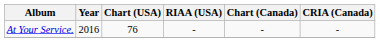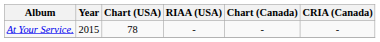 <table class="wikitable" style="text-align:center;">
 <tr>
 <th>Album</th>
 <th>Year</th>
 <th>Chart (USA)</th>
 <th>RIAA (USA)</th>
 <th>Chart (Canada)</th>
 <th>CRIA (Canada)</th>
 </tr>
 <tr>
 <td align=left><em><a href='#'>At Your Service.</a></em></td>
-<td>2016</td>
-<td>76</td>
+<td>2015</td>
+<td>78</td>
 <td>-</td>
 <td>-</td>
 <td>-</td>
 </tr>
 <tr>
 </tr>
 </table>
